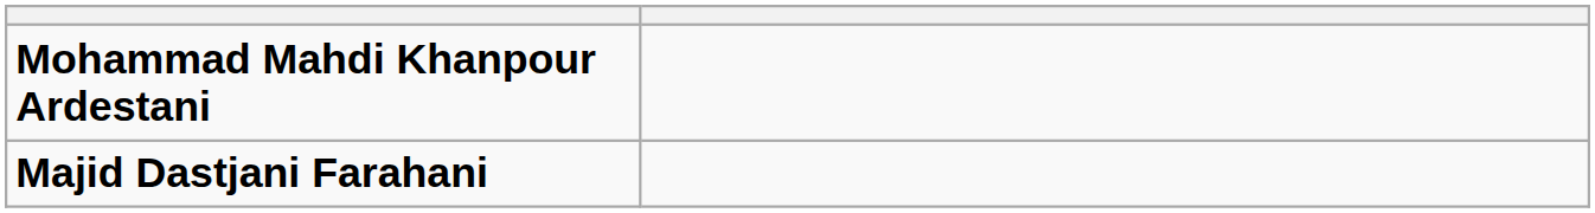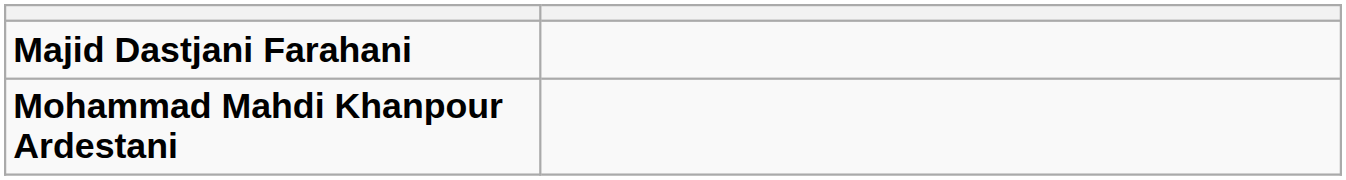 <table class="wikitable" border="1" align="center" width="600px">
 <tr>
 <th width="40%"></th>
 <th width="60%"></th>
 </tr>
 <tr>
+<td><strong>Majid Dastjani Farahani</strong></td>
+<td></td>
+</tr>
+<tr>
 <td><strong>Mohammad Mahdi Khanpour Ardestani</strong></td>
 <td></td>
 </tr>
-<tr>
-<td><strong>Majid Dastjani Farahani</strong></td>
-<td></td>
-</tr>
 </table>
